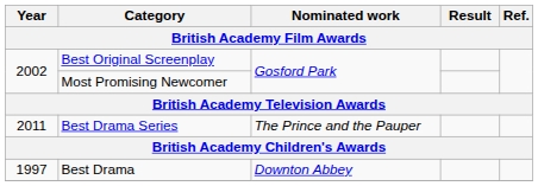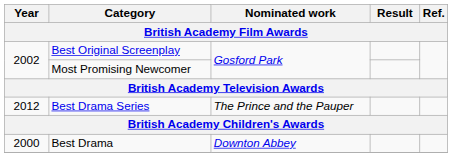 <table class=wikitable>
 <tr>
 <th scope="col" style="width:5em;">Year</th>
 <th scope="col" style="width:26em;">Category</th>
 <th scope="col" style="width:25em;">Nominated work</th>
 <th scope="col" style="width:5em;">Result</th>
 <th>Ref.</th>
 </tr>
 <tr>
 <th colspan=5><a href='#'>British Academy Film Awards</a></th>
 </tr>
 <tr>
 <td style="text-align:center;", rowspan=2>2002</td>
 <td><a href='#'>Best Original Screenplay</a></td>
 <td rowspan=2><em><a href='#'>Gosford Park</a></em></td>
 <td></td>
 <td rowspan=2></td>
 </tr>
 <tr>
 <td>Most Promising Newcomer</td>
 <td></td>
 </tr>
 <tr>
 <th colspan=5><a href='#'>British Academy Television Awards</a></th>
 </tr>
 <tr>
-<td style="text-align:center;">2011</td>
+<td style="text-align:center;">2012</td>
 <td><a href='#'>Best Drama Series</a></td>
 <td><em>The Prince and the Pauper</em></td>
 <td></td>
 <td></td>
 </tr>
 <tr>
 <th colspan=5><a href='#'>British Academy Children's Awards</a></th>
 </tr>
 <tr>
-<td style="text-align:center;">1997</td>
+<td style="text-align:center;">2000</td>
 <td>Best Drama</td>
 <td><em><a href='#'>Downton Abbey</a></em></td>
 <td></td>
 <td></td>
 </tr>
 <tr>
 </tr>
 </table>
